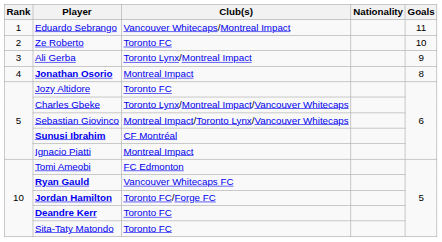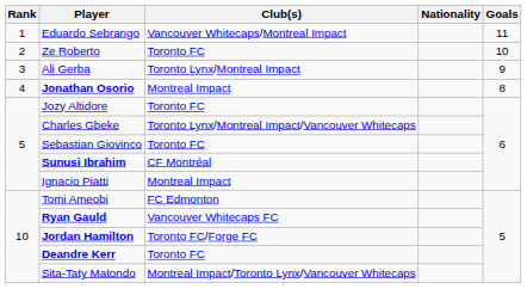 <table class="wikitable">
 <tr>
 <th>Rank</th>
 <th>Player</th>
 <th>Club(s)</th>
 <th>Nationality</th>
 <th>Goals</th>
 </tr>
 <tr>
 <td style="text-align:center;">1</td>
 <td><a href='#'>Eduardo Sebrango</a></td>
 <td><a href='#'>Vancouver Whitecaps</a>/<a href='#'>Montreal Impact</a></td>
 <td></td>
 <td style="text-align:center;">11</td>
 </tr>
 <tr>
 <td style="text-align:center;">2</td>
 <td><a href='#'>Ze Roberto</a></td>
 <td><a href='#'>Toronto FC</a></td>
 <td></td>
 <td style="text-align:center;">10</td>
 </tr>
 <tr>
 <td style="text-align:center;">3</td>
 <td><a href='#'>Ali Gerba</a></td>
 <td><a href='#'>Toronto Lynx</a>/<a href='#'>Montreal Impact</a></td>
 <td></td>
 <td style="text-align:center;">9</td>
 </tr>
 <tr>
 <td style="text-align:center;">4</td>
 <td><strong><a href='#'>Jonathan Osorio</a></strong></td>
 <td><a href='#'>Montreal Impact</a></td>
 <td></td>
 <td style="text-align:center;">8</td>
 </tr>
 <tr>
 <td rowspan="5" style="text-align:center;">5</td>
 <td><a href='#'>Jozy Altidore</a></td>
 <td><a href='#'>Toronto FC</a></td>
 <td></td>
 <td rowspan="5" style="text-align:center;">6</td>
 </tr>
 <tr>
 <td><a href='#'>Charles Gbeke</a></td>
 <td><a href='#'>Toronto Lynx</a>/<a href='#'>Montreal Impact</a>/<a href='#'>Vancouver Whitecaps</a></td>
 <td></td>
 </tr>
 <tr>
 <td><a href='#'>Sebastian Giovinco</a></td>
-<td><a href='#'>Montreal Impact</a>/<a href='#'>Toronto Lynx</a>/<a href='#'>Vancouver Whitecaps</a></td>
+<td><a href='#'>Toronto FC</a></td>
 <td></td>
 </tr>
 <tr>
 <td><strong><a href='#'>Sunusi Ibrahim</a></strong></td>
 <td><a href='#'>CF Montréal</a></td>
 <td></td>
 </tr>
 <tr>
 <td><a href='#'>Ignacio Piatti</a></td>
 <td><a href='#'>Montreal Impact</a></td>
 <td></td>
 </tr>
 <tr>
 <td rowspan="5" style="text-align:center;">10</td>
 <td><a href='#'>Tomi Ameobi</a></td>
 <td><a href='#'>FC Edmonton</a></td>
 <td></td>
 <td rowspan="5" style="text-align:center;">5</td>
 </tr>
 <tr>
 <td><strong><a href='#'>Ryan Gauld</a></strong></td>
 <td><a href='#'>Vancouver Whitecaps FC</a></td>
 <td></td>
 </tr>
 <tr>
 <td><strong><a href='#'>Jordan Hamilton</a></strong></td>
 <td><a href='#'>Toronto FC</a>/<a href='#'>Forge FC</a></td>
 <td></td>
 </tr>
 <tr>
 <td><strong><a href='#'>Deandre Kerr</a></strong></td>
 <td><a href='#'>Toronto FC</a></td>
 <td></td>
 </tr>
 <tr>
 <td><a href='#'>Sita-Taty Matondo</a></td>
-<td><a href='#'>Toronto FC</a></td>
+<td><a href='#'>Montreal Impact</a>/<a href='#'>Toronto Lynx</a>/<a href='#'>Vancouver Whitecaps</a></td>
 <td></td>
 </tr>
 </table>
